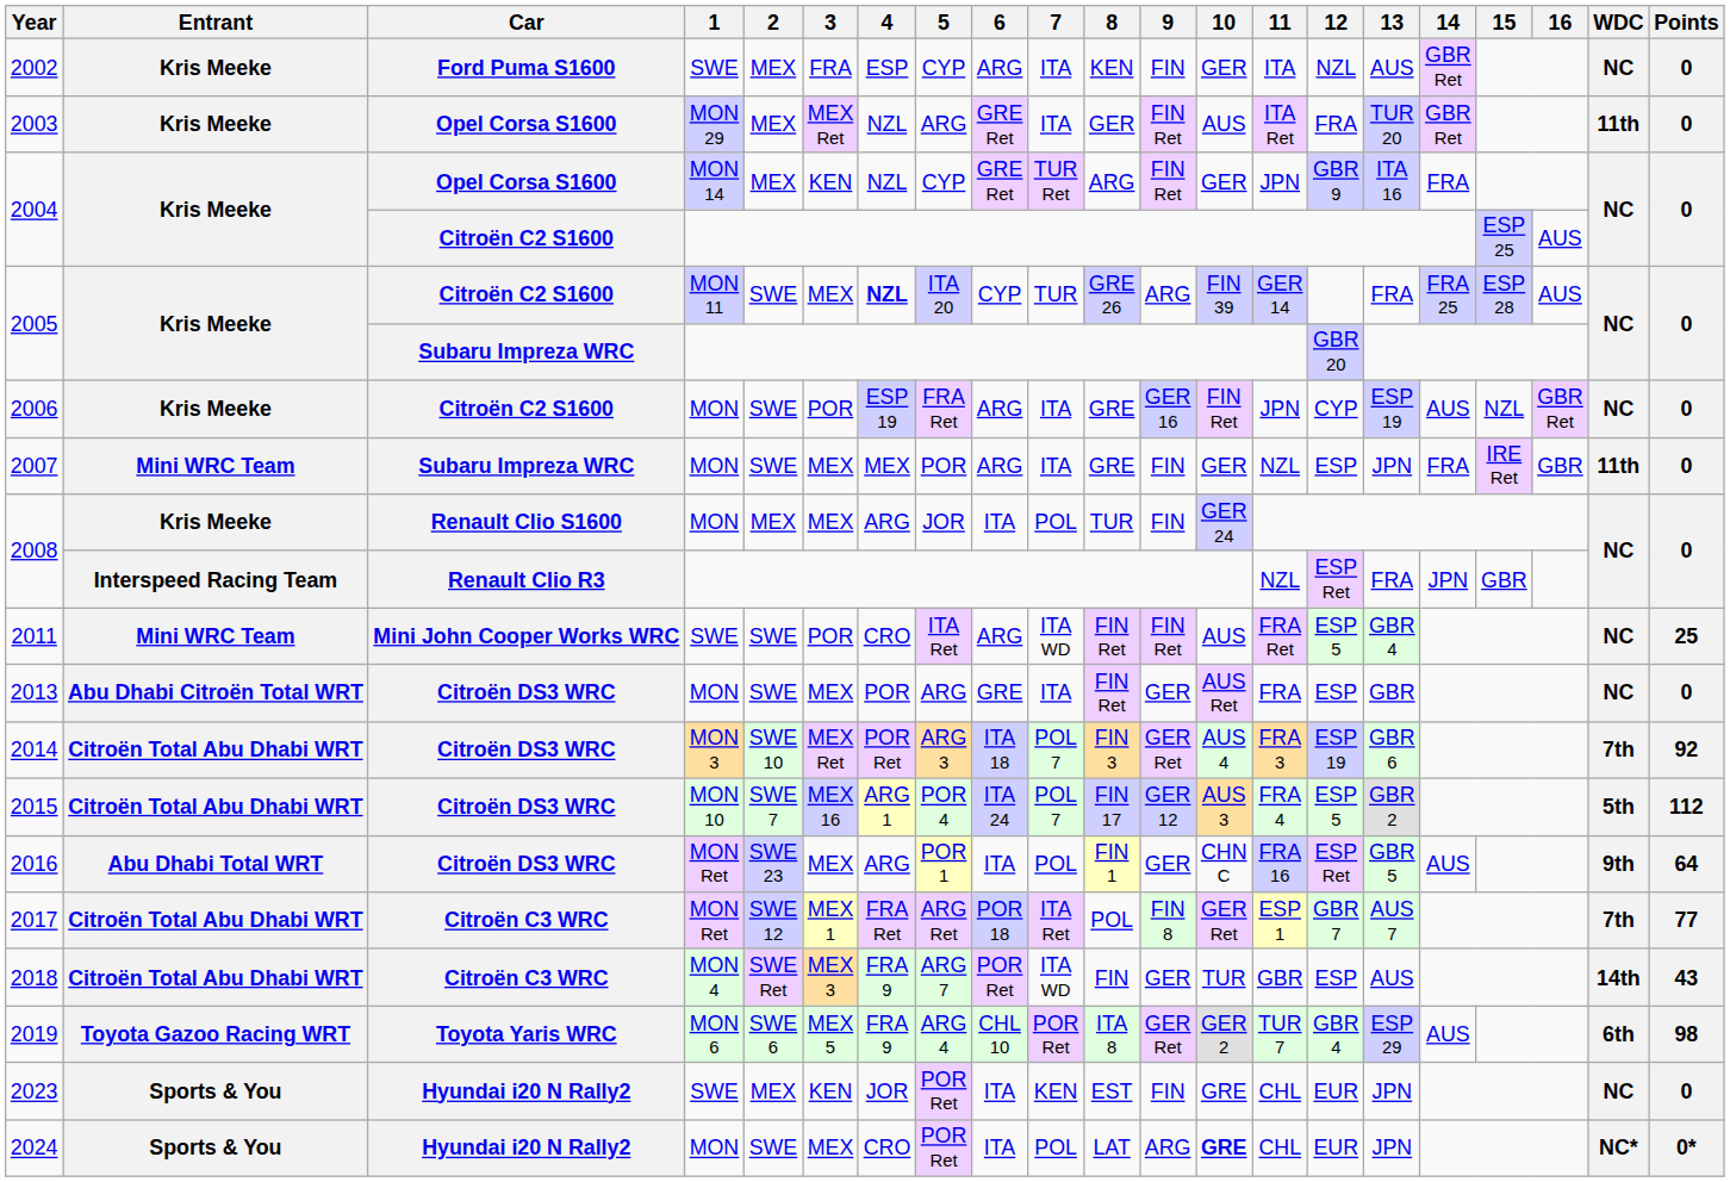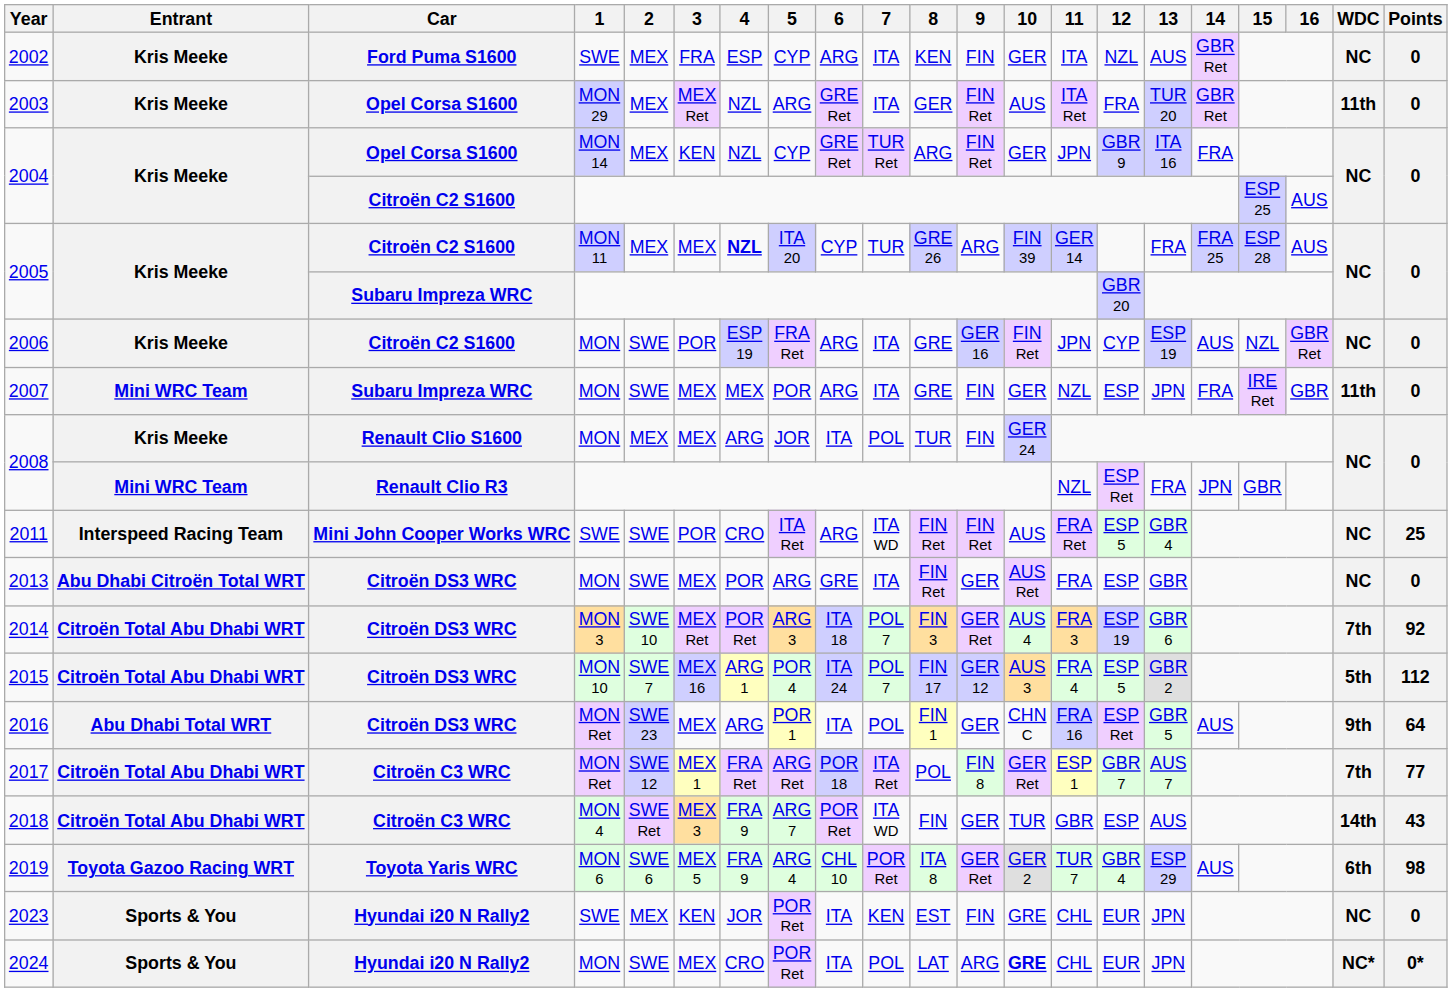 <table class="wikitable" style="text-align:center; font-size:85%">
 <tr>
 <th>Year</th>
 <th>Entrant</th>
 <th>Car</th>
 <th>1</th>
 <th>2</th>
 <th>3</th>
 <th>4</th>
 <th>5</th>
 <th>6</th>
 <th>7</th>
 <th>8</th>
 <th>9</th>
 <th>10</th>
 <th>11</th>
 <th>12</th>
 <th>13</th>
 <th>14</th>
 <th>15</th>
 <th>16</th>
 <th>WDC</th>
 <th>Points</th>
 </tr>
 <tr>
 <td><a href='#'>2002</a></td>
 <th nowrap>Kris Meeke</th>
 <th nowrap><a href='#'>Ford Puma S1600</a></th>
 <td><a href='#'>SWE</a><br><small></small></td>
 <td><a href='#'>MEX</a><br><small></small></td>
 <td><a href='#'>FRA</a></td>
 <td><a href='#'>ESP</a></td>
 <td><a href='#'>CYP</a></td>
 <td><a href='#'>ARG</a></td>
 <td><a href='#'>ITA</a></td>
 <td><a href='#'>KEN</a></td>
 <td><a href='#'>FIN</a></td>
 <td><a href='#'>GER</a></td>
 <td><a href='#'>ITA</a></td>
 <td><a href='#'>NZL</a></td>
 <td><a href='#'>AUS</a></td>
 <td style="background:#EFCFFF;"><a href='#'>GBR</a><br><small>Ret</small></td>
 <td colspan=2></td>
 <th>NC</th>
 <th>0</th>
 </tr>
 <tr>
 <td><a href='#'>2003</a></td>
 <th nowrap>Kris Meeke</th>
 <th nowrap><a href='#'>Opel Corsa S1600</a></th>
 <td style="background:#CFCFFF;"><a href='#'>MON</a><br><small>29</small></td>
 <td><a href='#'>MEX</a><br><small></small></td>
 <td style="background:#EFCFFF;"><a href='#'>MEX</a><br><small>Ret</small></td>
 <td><a href='#'>NZL</a></td>
 <td><a href='#'>ARG</a></td>
 <td style="background:#EFCFFF;"><a href='#'>GRE</a><br><small>Ret</small></td>
 <td><a href='#'>ITA</a></td>
 <td><a href='#'>GER</a></td>
 <td style="background:#EFCFFF;"><a href='#'>FIN</a><br><small>Ret</small></td>
 <td><a href='#'>AUS</a></td>
 <td style="background:#EFCFFF;"><a href='#'>ITA</a><br><small>Ret</small></td>
 <td><a href='#'>FRA</a></td>
 <td style="background:#CFCFFF;"><a href='#'>TUR</a><br><small>20</small></td>
 <td style="background:#EFCFFF;"><a href='#'>GBR</a><br><small>Ret</small></td>
 <td colspan=2></td>
 <th>11th</th>
 <th>0</th>
 </tr>
 <tr>
 <td rowspan=2><a href='#'>2004</a></td>
 <th rowspan=2 nowrap>Kris Meeke</th>
 <th nowrap><a href='#'>Opel Corsa S1600</a></th>
 <td style="background:#CFCFFF;"><a href='#'>MON</a><br><small>14</small></td>
 <td><a href='#'>MEX</a><br><small></small></td>
 <td><a href='#'>KEN</a></td>
 <td><a href='#'>NZL</a></td>
 <td><a href='#'>CYP</a></td>
 <td style="background:#EFCFFF;"><a href='#'>GRE</a><br><small>Ret</small></td>
 <td style="background:#EFCFFF;"><a href='#'>TUR</a><br><small>Ret</small></td>
 <td><a href='#'>ARG</a></td>
 <td style="background:#EFCFFF;"><a href='#'>FIN</a><br><small>Ret</small></td>
 <td><a href='#'>GER</a></td>
 <td><a href='#'>JPN</a></td>
 <td style="background:#CFCFFF;"><a href='#'>GBR</a><br><small>9</small></td>
 <td style="background:#CFCFFF;"><a href='#'>ITA</a><br><small>16</small></td>
 <td><a href='#'>FRA</a></td>
 <td colspan=2></td>
 <th rowspan=2>NC</th>
 <th rowspan=2>0</th>
 </tr>
 <tr>
 <th nowrap><a href='#'>Citroën C2 S1600</a></th>
 <td colspan=14></td>
 <td style="background:#CFCFFF;"><a href='#'>ESP</a><br><small>25</small></td>
 <td><a href='#'>AUS</a></td>
 </tr>
 <tr>
 <td rowspan=2><a href='#'>2005</a></td>
 <th rowspan=2 nowrap>Kris Meeke</th>
 <th nowrap><a href='#'>Citroën C2 S1600</a></th>
 <td style="background:#CFCFFF;"><a href='#'>MON</a><br><small>11</small></td>
-<td><a href='#'>SWE</a></td>
+<td><a href='#'>MEX</a><br><small></small></td>
 <td><a href='#'>MEX</a></td>
 <td><strong><a href='#'>NZL</a></strong></td>
 <td style="background:#CFCFFF;"><a href='#'>ITA</a><br><small>20</small></td>
 <td><a href='#'>CYP</a></td>
 <td><a href='#'>TUR</a></td>
 <td style="background:#CFCFFF;"><a href='#'>GRE</a><br><small>26</small></td>
 <td><a href='#'>ARG</a></td>
 <td style="background:#CFCFFF;"><a href='#'>FIN</a><br><small>39</small></td>
 <td style="background:#CFCFFF;"><a href='#'>GER</a><br><small>14</small></td>
 <td></td>
 <td><a href='#'>FRA</a></td>
 <td style="background:#CFCFFF;"><a href='#'>FRA</a><br><small>25</small></td>
 <td style="background:#CFCFFF;"><a href='#'>ESP</a><br><small>28</small></td>
 <td><a href='#'>AUS</a></td>
 <th rowspan=2>NC</th>
 <th rowspan=2>0</th>
 </tr>
 <tr>
 <th nowrap><a href='#'>Subaru Impreza WRC</a></th>
 <td colspan=11></td>
 <td style="background:#CFCFFF;"><a href='#'>GBR</a><br><small>20</small></td>
 <td colspan=4></td>
 </tr>
 <tr>
 <td><a href='#'>2006</a></td>
 <th nowrap>Kris Meeke</th>
 <th nowrap><a href='#'>Citroën C2 S1600</a></th>
 <td><a href='#'>MON</a></td>
 <td><a href='#'>SWE</a></td>
 <td><a href='#'>POR</a><br><small></small></td>
 <td style="background:#CFCFFF;"><a href='#'>ESP</a><br><small>19</small></td>
 <td style="background:#EFCFFF;"><a href='#'>FRA</a><br><small>Ret</small></td>
 <td><a href='#'>ARG</a></td>
 <td><a href='#'>ITA</a></td>
 <td><a href='#'>GRE</a></td>
 <td style="background:#CFCFFF;"><a href='#'>GER</a><br><small>16</small></td>
 <td style="background:#EFCFFF;"><a href='#'>FIN</a><br><small>Ret</small></td>
 <td><a href='#'>JPN</a></td>
 <td><a href='#'>CYP</a></td>
 <td style="background:#CFCFFF;"><a href='#'>ESP</a><br><small>19</small></td>
 <td><a href='#'>AUS</a></td>
 <td><a href='#'>NZL</a></td>
 <td style="background:#EFCFFF;"><a href='#'>GBR</a><br><small>Ret</small></td>
 <th>NC</th>
 <th>0</th>
 </tr>
 <tr>
 <td><a href='#'>2007</a></td>
 <th nowrap><a href='#'>Mini WRC Team</a></th>
 <th nowrap><a href='#'>Subaru Impreza WRC</a></th>
 <td><a href='#'>MON</a></td>
 <td><a href='#'>SWE</a></td>
 <td><a href='#'>MEX</a></td>
 <td><a href='#'>MEX</a></td>
 <td><a href='#'>POR</a></td>
 <td><a href='#'>ARG</a></td>
 <td><a href='#'>ITA</a></td>
 <td><a href='#'>GRE</a></td>
 <td><a href='#'>FIN</a></td>
 <td><a href='#'>GER</a></td>
 <td><a href='#'>NZL</a></td>
 <td><a href='#'>ESP</a></td>
 <td><a href='#'>JPN</a></td>
 <td><a href='#'>FRA</a></td>
 <td style="background:#EFCFFF;"><a href='#'>IRE</a><br><small>Ret</small></td>
 <td><a href='#'>GBR</a></td>
 <th>11th</th>
 <th>0</th>
 </tr>
 <tr>
 <td rowspan=2><a href='#'>2008</a></td>
 <th nowrap>Kris Meeke</th>
 <th nowrap><a href='#'>Renault Clio S1600</a></th>
 <td><a href='#'>MON</a></td>
 <td><a href='#'>MEX</a><br><small></small></td>
 <td><a href='#'>MEX</a></td>
 <td><a href='#'>ARG</a></td>
 <td><a href='#'>JOR</a></td>
 <td><a href='#'>ITA</a></td>
 <td><a href='#'>POL</a></td>
 <td><a href='#'>TUR</a></td>
 <td><a href='#'>FIN</a></td>
 <td style="background:#CFCFFF;"><a href='#'>GER</a><br><small>24</small></td>
 <td colspan=6></td>
 <th rowspan=2>NC</th>
 <th rowspan=2>0</th>
 </tr>
 <tr>
-<th nowrap>Interspeed Racing Team</th>
+<th nowrap><a href='#'>Mini WRC Team</a></th>
 <th nowrap><a href='#'>Renault Clio R3</a></th>
 <td colspan=10></td>
 <td><a href='#'>NZL</a></td>
 <td style="background:#EFCFFF;"><a href='#'>ESP</a><br><small>Ret</small></td>
 <td><a href='#'>FRA</a></td>
 <td><a href='#'>JPN</a></td>
 <td><a href='#'>GBR</a></td>
 <td></td>
 </tr>
 <tr>
 <td><a href='#'>2011</a></td>
-<th nowrap><a href='#'>Mini WRC Team</a></th>
+<th nowrap>Interspeed Racing Team</th>
 <th nowrap><a href='#'>Mini John Cooper Works WRC</a></th>
 <td><a href='#'>SWE</a><br><small></small></td>
 <td><a href='#'>SWE</a></td>
 <td><a href='#'>POR</a><br><small></small></td>
 <td><a href='#'>CRO</a></td>
 <td style="background:#EFCFFF;"><a href='#'>ITA</a><br><small>Ret</small></td>
 <td><a href='#'>ARG</a></td>
 <td><a href='#'>ITA</a><br><small>WD</small></td>
 <td style="background:#EFCFFF;"><a href='#'>FIN</a><br><small>Ret</small></td>
 <td style="background:#EFCFFF;"><a href='#'>FIN</a><br><small>Ret</small></td>
 <td><a href='#'>AUS</a></td>
 <td style="background:#EFCFFF;"><a href='#'>FRA</a><br><small>Ret</small></td>
 <td style="background:#DFFFDF;"><a href='#'>ESP</a><br><small>5</small></td>
 <td style="background:#DFFFDF;"><a href='#'>GBR</a><br><small>4</small></td>
 <td colspan=3></td>
 <th>NC</th>
 <th>25</th>
 </tr>
 <tr>
 <td><a href='#'>2013</a></td>
 <th nowrap><a href='#'>Abu Dhabi Citroën Total WRT</a></th>
 <th nowrap><a href='#'>Citroën DS3 WRC</a></th>
 <td><a href='#'>MON</a></td>
 <td><a href='#'>SWE</a></td>
 <td><a href='#'>MEX</a></td>
 <td><a href='#'>POR</a></td>
 <td><a href='#'>ARG</a></td>
 <td><a href='#'>GRE</a></td>
 <td><a href='#'>ITA</a></td>
 <td style="background:#EFCFFF;"><a href='#'>FIN</a><br><small>Ret</small></td>
 <td><a href='#'>GER</a></td>
 <td style="background:#EFCFFF;"><a href='#'>AUS</a><br><small>Ret</small></td>
 <td><a href='#'>FRA</a></td>
 <td><a href='#'>ESP</a></td>
 <td><a href='#'>GBR</a></td>
 <td colspan=3></td>
 <th>NC</th>
 <th>0</th>
 </tr>
 <tr>
 <td><a href='#'>2014</a></td>
 <th nowrap><a href='#'>Citroën Total Abu Dhabi WRT</a></th>
 <th nowrap><a href='#'>Citroën DS3 WRC</a></th>
 <td style="background:#FFDF9F;"><a href='#'>MON</a><br><small>3</small></td>
 <td style="background:#DFFFDF;"><a href='#'>SWE</a><br><small>10</small></td>
 <td style="background:#EFCFFF;"><a href='#'>MEX</a><br><small>Ret</small></td>
 <td style="background:#EFCFFF;"><a href='#'>POR</a><br><small>Ret</small></td>
 <td style="background:#FFDF9F;"><a href='#'>ARG</a><br><small>3</small></td>
 <td style="background:#CFCFFF;"><a href='#'>ITA</a><br><small>18</small></td>
 <td style="background:#DFFFDF;"><a href='#'>POL</a><br><small>7</small></td>
 <td style="background:#FFDF9F;"><a href='#'>FIN</a><br><small>3</small></td>
 <td style="background:#EFCFFF;"><a href='#'>GER</a><br><small>Ret</small></td>
 <td style="background:#DFFFDF;"><a href='#'>AUS</a><br><small>4</small></td>
 <td style="background:#FFDF9F;"><a href='#'>FRA</a><br><small>3</small></td>
 <td style="background:#CFCFFF;"><a href='#'>ESP</a><br><small>19</small></td>
 <td style="background:#DFFFDF;"><a href='#'>GBR</a><br><small>6</small></td>
 <td colspan=3></td>
 <th>7th</th>
 <th>92</th>
 </tr>
 <tr>
 <td><a href='#'>2015</a></td>
 <th nowrap><a href='#'>Citroën Total Abu Dhabi WRT</a></th>
 <th nowrap><a href='#'>Citroën DS3 WRC</a></th>
 <td style="background:#DFFFDF;"><a href='#'>MON</a><br><small>10</small></td>
 <td style="background:#DFFFDF;"><a href='#'>SWE</a><br><small>7</small></td>
 <td style="background:#CFCFFF;"><a href='#'>MEX</a><br><small>16</small></td>
 <td style="background:#FFFFBF;"><a href='#'>ARG</a><br><small>1</small></td>
 <td style="background:#DFFFDF;"><a href='#'>POR</a><br><small>4</small></td>
 <td style="background:#CFCFFF;"><a href='#'>ITA</a><br><small>24</small></td>
 <td style="background:#DFFFDF;"><a href='#'>POL</a><br><small>7</small></td>
 <td style="background:#CFCFFF;"><a href='#'>FIN</a><br><small>17</small></td>
 <td style="background:#CFCFFF;"><a href='#'>GER</a><br><small>12</small></td>
 <td style="background:#FFDF9F;"><a href='#'>AUS</a><br><small>3</small></td>
 <td style="background:#DFFFDF;"><a href='#'>FRA</a><br><small>4</small></td>
 <td style="background:#DFFFDF;"><a href='#'>ESP</a><br><small>5</small></td>
 <td style="background:#DFDFDF;"><a href='#'>GBR</a><br><small>2</small></td>
 <td colspan=3></td>
 <th>5th</th>
 <th>112</th>
 </tr>
 <tr>
 <td><a href='#'>2016</a></td>
 <th nowrap><a href='#'>Abu Dhabi Total WRT</a></th>
 <th nowrap><a href='#'>Citroën DS3 WRC</a></th>
 <td style="background:#EFCFFF;"><a href='#'>MON</a><br><small>Ret</small></td>
 <td style="background:#CFCFFF;"><a href='#'>SWE</a><br><small>23</small></td>
 <td><a href='#'>MEX</a></td>
 <td><a href='#'>ARG</a></td>
 <td style="background:#FFFFBF;"><a href='#'>POR</a><br><small>1</small></td>
 <td><a href='#'>ITA</a></td>
 <td><a href='#'>POL</a></td>
 <td style="background:#FFFFBF;"><a href='#'>FIN</a><br><small>1</small></td>
 <td><a href='#'>GER</a></td>
 <td><a href='#'>CHN</a><br><small>C</small></td>
 <td style="background:#CFCFFF;"><a href='#'>FRA</a><br><small>16</small></td>
 <td style="background:#EFCFFF;"><a href='#'>ESP</a><br><small>Ret</small></td>
 <td style="background:#DFFFDF;"><a href='#'>GBR</a><br><small>5</small></td>
 <td><a href='#'>AUS</a></td>
 <td colspan=2></td>
 <th>9th</th>
 <th>64</th>
 </tr>
 <tr>
 <td><a href='#'>2017</a></td>
 <th nowrap><a href='#'>Citroën Total Abu Dhabi WRT</a></th>
 <th nowrap><a href='#'>Citroën C3 WRC</a></th>
 <td style="background:#EFCFFF;"><a href='#'>MON</a><br><small>Ret</small></td>
 <td style="background:#CFCFFF;"><a href='#'>SWE</a><br><small>12</small></td>
 <td style="background:#FFFFBF;"><a href='#'>MEX</a><br><small>1</small></td>
 <td style="background:#EFCFFF;"><a href='#'>FRA</a><br><small>Ret</small></td>
 <td style="background:#EFCFFF;"><a href='#'>ARG</a><br><small>Ret</small></td>
 <td style="background:#CFCFFF;"><a href='#'>POR</a><br><small>18</small></td>
 <td style="background:#EFCFFF;"><a href='#'>ITA</a><br><small>Ret</small></td>
 <td><a href='#'>POL</a></td>
 <td style="background:#DFFFDF;"><a href='#'>FIN</a><br><small>8</small></td>
 <td style="background:#EFCFFF;"><a href='#'>GER</a><br><small>Ret</small></td>
 <td style="background:#FFFFBF;"><a href='#'>ESP</a><br><small>1</small></td>
 <td style="background:#DFFFDF;"><a href='#'>GBR</a><br><small>7</small></td>
 <td style="background:#DFFFDF;"><a href='#'>AUS</a><br><small>7</small></td>
 <td colspan=3></td>
 <th>7th</th>
 <th>77</th>
 </tr>
 <tr>
 <td><a href='#'>2018</a></td>
 <th nowrap><a href='#'>Citroën Total Abu Dhabi WRT</a></th>
 <th nowrap><a href='#'>Citroën C3 WRC</a></th>
 <td style="background:#DFFFDF;"><a href='#'>MON</a><br><small>4</small></td>
 <td style="background:#EFCFFF;"><a href='#'>SWE</a><br><small>Ret</small></td>
 <td style="background:#FFDF9F;"><a href='#'>MEX</a><br><small>3</small></td>
 <td style="background:#DFFFDF;"><a href='#'>FRA</a><br><small>9</small></td>
 <td style="background:#DFFFDF;"><a href='#'>ARG</a><br><small>7</small></td>
 <td style="background:#EFCFFF;"><a href='#'>POR</a><br><small>Ret</small></td>
 <td><a href='#'>ITA</a><br><small>WD</small></td>
 <td><a href='#'>FIN</a></td>
 <td><a href='#'>GER</a></td>
 <td><a href='#'>TUR</a></td>
 <td><a href='#'>GBR</a></td>
 <td><a href='#'>ESP</a></td>
 <td><a href='#'>AUS</a></td>
 <td colspan=3></td>
 <th>14th</th>
 <th>43</th>
 </tr>
 <tr>
 <td><a href='#'>2019</a></td>
 <th nowrap><a href='#'>Toyota Gazoo Racing WRT</a></th>
 <th nowrap><a href='#'>Toyota Yaris WRC</a></th>
 <td style="background:#DFFFDF;"><a href='#'>MON</a><br><small>6</small></td>
 <td style="background:#DFFFDF;"><a href='#'>SWE</a><br><small>6</small></td>
 <td style="background:#DFFFDF;"><a href='#'>MEX</a><br><small>5</small></td>
 <td style="background:#DFFFDF;"><a href='#'>FRA</a><br><small>9</small></td>
 <td style="background:#DFFFDF;"><a href='#'>ARG</a><br><small>4</small></td>
 <td style="background:#DFFFDF;"><a href='#'>CHL</a><br><small>10</small></td>
 <td style="background:#EFCFFF;"><a href='#'>POR</a><br><small>Ret</small></td>
 <td style="background:#DFFFDF;"><a href='#'>ITA</a><br><small>8</small></td>
 <td style="background:#EFCFFF;"><a href='#'>GER</a><br><small>Ret</small></td>
 <td style="background:#DFDFDF;"><a href='#'>GER</a><br><small>2</small></td>
 <td style="background:#DFFFDF;"><a href='#'>TUR</a><br><small>7</small></td>
 <td style="background:#DFFFDF;"><a href='#'>GBR</a><br><small>4</small></td>
 <td style="background:#CFCFFF;"><a href='#'>ESP</a><br><small>29</small></td>
 <td><a href='#'>AUS</a><br></td>
 <td colspan=2></td>
 <th>6th</th>
 <th>98</th>
 </tr>
 <tr>
 <td><a href='#'>2023</a></td>
 <th nowrap>Sports & You</th>
 <th nowrap><a href='#'>Hyundai i20 N Rally2</a></th>
 <td><a href='#'>SWE</a><br><small></small></td>
 <td><a href='#'>MEX</a><br><small></small></td>
 <td><a href='#'>KEN</a></td>
 <td><a href='#'>JOR</a><br><small></small></td>
 <td style="background:#EFCFFF;"><a href='#'>POR</a><br><small>Ret</small></td>
 <td><a href='#'>ITA</a></td>
 <td><a href='#'>KEN</a></td>
 <td><a href='#'>EST</a></td>
 <td><a href='#'>FIN</a></td>
 <td><a href='#'>GRE</a></td>
 <td><a href='#'>CHL</a></td>
 <td><a href='#'>EUR</a></td>
 <td><a href='#'>JPN</a></td>
 <td colspan=3></td>
 <th>NC</th>
 <th>0</th>
 </tr>
 <tr>
 <td><a href='#'>2024</a></td>
 <th nowrap>Sports & You</th>
 <th nowrap><a href='#'>Hyundai i20 N Rally2</a></th>
 <td><a href='#'>MON</a></td>
 <td><a href='#'>SWE</a></td>
 <td><a href='#'>MEX</a></td>
 <td><a href='#'>CRO</a></td>
 <td style="background:#EFCFFF;"><a href='#'>POR</a><br><small>Ret</small></td>
 <td><a href='#'>ITA</a></td>
 <td><a href='#'>POL</a></td>
 <td><a href='#'>LAT</a></td>
 <td><a href='#'>ARG</a></td>
 <td><strong><a href='#'>GRE</a></strong></td>
 <td><a href='#'>CHL</a></td>
 <td><a href='#'>EUR</a></td>
 <td><a href='#'>JPN</a></td>
 <td colspan=3></td>
 <th>NC*</th>
 <th>0*</th>
 </tr>
 </table>
